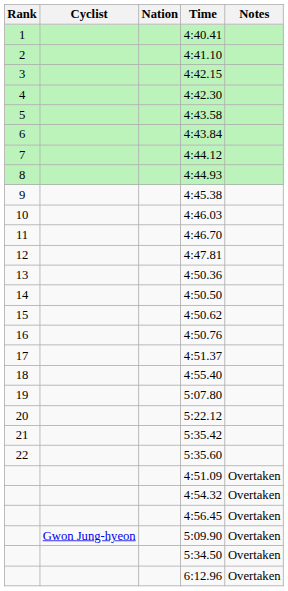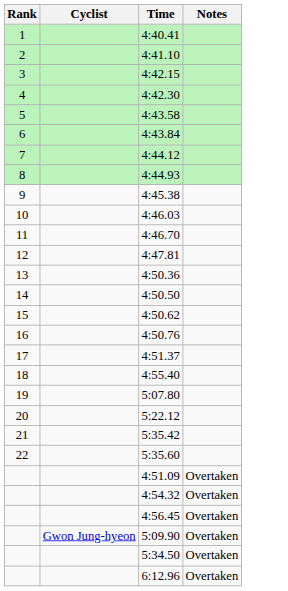 <table class="wikitable sortable" style=text-align:center>
 <tr>
 <th>Rank</th>
 <th>Cyclist</th>
-<th>Nation</th>
 <th>Time</th>
 <th>Notes</th>
 </tr>
 <tr bgcolor=bbf3bb>
 <td>1</td>
-<td align=left></td>
 <td align=left></td>
 <td>4:40.41</td>
 <td></td>
 </tr>
 <tr bgcolor=bbf3bb>
 <td>2</td>
 <td align=left></td>
-<td align=left></td>
 <td>4:41.10</td>
 <td></td>
 </tr>
 <tr bgcolor=bbf3bb>
 <td>3</td>
-<td align=left></td>
 <td align=left></td>
 <td>4:42.15</td>
 <td></td>
 </tr>
 <tr bgcolor=bbf3bb>
 <td>4</td>
 <td align=left></td>
-<td align=left></td>
 <td>4:42.30</td>
 <td></td>
 </tr>
 <tr bgcolor=bbf3bb>
 <td>5</td>
-<td align=left></td>
 <td align=left></td>
 <td>4:43.58</td>
 <td></td>
 </tr>
 <tr bgcolor=bbf3bb>
 <td>6</td>
 <td align=left></td>
-<td align=left></td>
 <td>4:43.84</td>
 <td></td>
 </tr>
 <tr bgcolor=bbf3bb>
 <td>7</td>
-<td align=left></td>
 <td align=left></td>
 <td>4:44.12</td>
 <td></td>
 </tr>
 <tr bgcolor=bbf3bb>
 <td>8</td>
 <td align=left></td>
-<td align=left></td>
 <td>4:44.93</td>
 <td></td>
 </tr>
 <tr>
 <td>9</td>
-<td align=left></td>
 <td align=left></td>
 <td>4:45.38</td>
 <td></td>
 </tr>
 <tr>
 <td>10</td>
 <td align=left></td>
-<td align=left></td>
 <td>4:46.03</td>
 <td></td>
 </tr>
 <tr>
 <td>11</td>
-<td align=left></td>
 <td align=left></td>
 <td>4:46.70</td>
 <td></td>
 </tr>
 <tr>
 <td>12</td>
 <td align=left></td>
-<td align=left></td>
 <td>4:47.81</td>
 <td></td>
 </tr>
 <tr>
 <td>13</td>
-<td align=left></td>
 <td align=left></td>
 <td>4:50.36</td>
 <td></td>
 </tr>
 <tr>
 <td>14</td>
 <td align=left></td>
-<td align=left></td>
 <td>4:50.50</td>
 <td></td>
 </tr>
 <tr>
 <td>15</td>
-<td align=left></td>
 <td align=left></td>
 <td>4:50.62</td>
 <td></td>
 </tr>
 <tr>
 <td>16</td>
 <td align=left></td>
-<td align=left></td>
 <td>4:50.76</td>
 <td></td>
 </tr>
 <tr>
 <td>17</td>
-<td align=left></td>
 <td align=left></td>
 <td>4:51.37</td>
 <td></td>
 </tr>
 <tr>
 <td>18</td>
 <td align=left></td>
-<td align=left></td>
 <td>4:55.40</td>
 <td></td>
 </tr>
 <tr>
 <td>19</td>
-<td align=left></td>
 <td align=left></td>
 <td>5:07.80</td>
 <td></td>
 </tr>
 <tr>
 <td>20</td>
 <td align=left></td>
-<td align=left></td>
 <td>5:22.12</td>
 <td></td>
 </tr>
 <tr>
 <td>21</td>
-<td align=left></td>
 <td align=left></td>
 <td>5:35.42</td>
 <td></td>
 </tr>
 <tr>
 <td>22</td>
 <td align=left></td>
-<td align=left></td>
 <td>5:35.60</td>
 <td></td>
 </tr>
 <tr>
 <td></td>
-<td align=left></td>
 <td align=left></td>
 <td>4:51.09</td>
 <td>Overtaken</td>
 </tr>
 <tr>
 <td></td>
 <td align=left></td>
-<td align=left></td>
 <td>4:54.32</td>
 <td>Overtaken</td>
 </tr>
 <tr>
 <td></td>
-<td align=left></td>
 <td align=left></td>
 <td>4:56.45</td>
 <td>Overtaken</td>
 </tr>
 <tr>
 <td></td>
 <td align=left><a href='#'>Gwon Jung-hyeon</a></td>
-<td align=left></td>
 <td>5:09.90</td>
 <td>Overtaken</td>
 </tr>
 <tr>
 <td></td>
-<td align=left></td>
 <td align=left></td>
 <td>5:34.50</td>
 <td>Overtaken</td>
 </tr>
 <tr>
 <td></td>
 <td align=left></td>
-<td align=left></td>
 <td>6:12.96</td>
 <td>Overtaken</td>
 </tr>
 </table>
